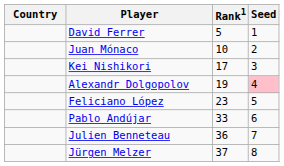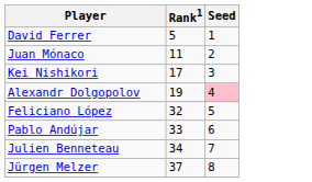 <table class="sortable wikitable">
 <tr>
-<th width="70">Country</th>
 <th width="175">Player</th>
 <th>Rank<sup>1</sup></th>
 <th>Seed</th>
 </tr>
 <tr>
-<td></td>
 <td><a href='#'>David Ferrer</a></td>
 <td>5</td>
 <td>1</td>
 </tr>
 <tr>
-<td></td>
 <td><a href='#'>Juan Mónaco</a></td>
-<td>10</td>
+<td>11</td>
 <td>2</td>
 </tr>
 <tr>
-<td></td>
 <td><a href='#'>Kei Nishikori</a></td>
 <td>17</td>
 <td>3</td>
 </tr>
 <tr>
-<td></td>
 <td><a href='#'>Alexandr Dolgopolov</a></td>
 <td>19</td>
 <td style="background: pink;">4</td>
 </tr>
 <tr>
-<td></td>
 <td><a href='#'>Feliciano López</a></td>
-<td>23</td>
+<td>32</td>
 <td>5</td>
 </tr>
 <tr>
-<td></td>
 <td><a href='#'>Pablo Andújar</a></td>
 <td>33</td>
 <td>6</td>
 </tr>
 <tr>
-<td></td>
 <td><a href='#'>Julien Benneteau</a></td>
-<td>36</td>
+<td>34</td>
 <td>7</td>
 </tr>
 <tr>
-<td></td>
 <td><a href='#'>Jürgen Melzer</a></td>
 <td>37</td>
 <td>8</td>
 </tr>
 </table>
